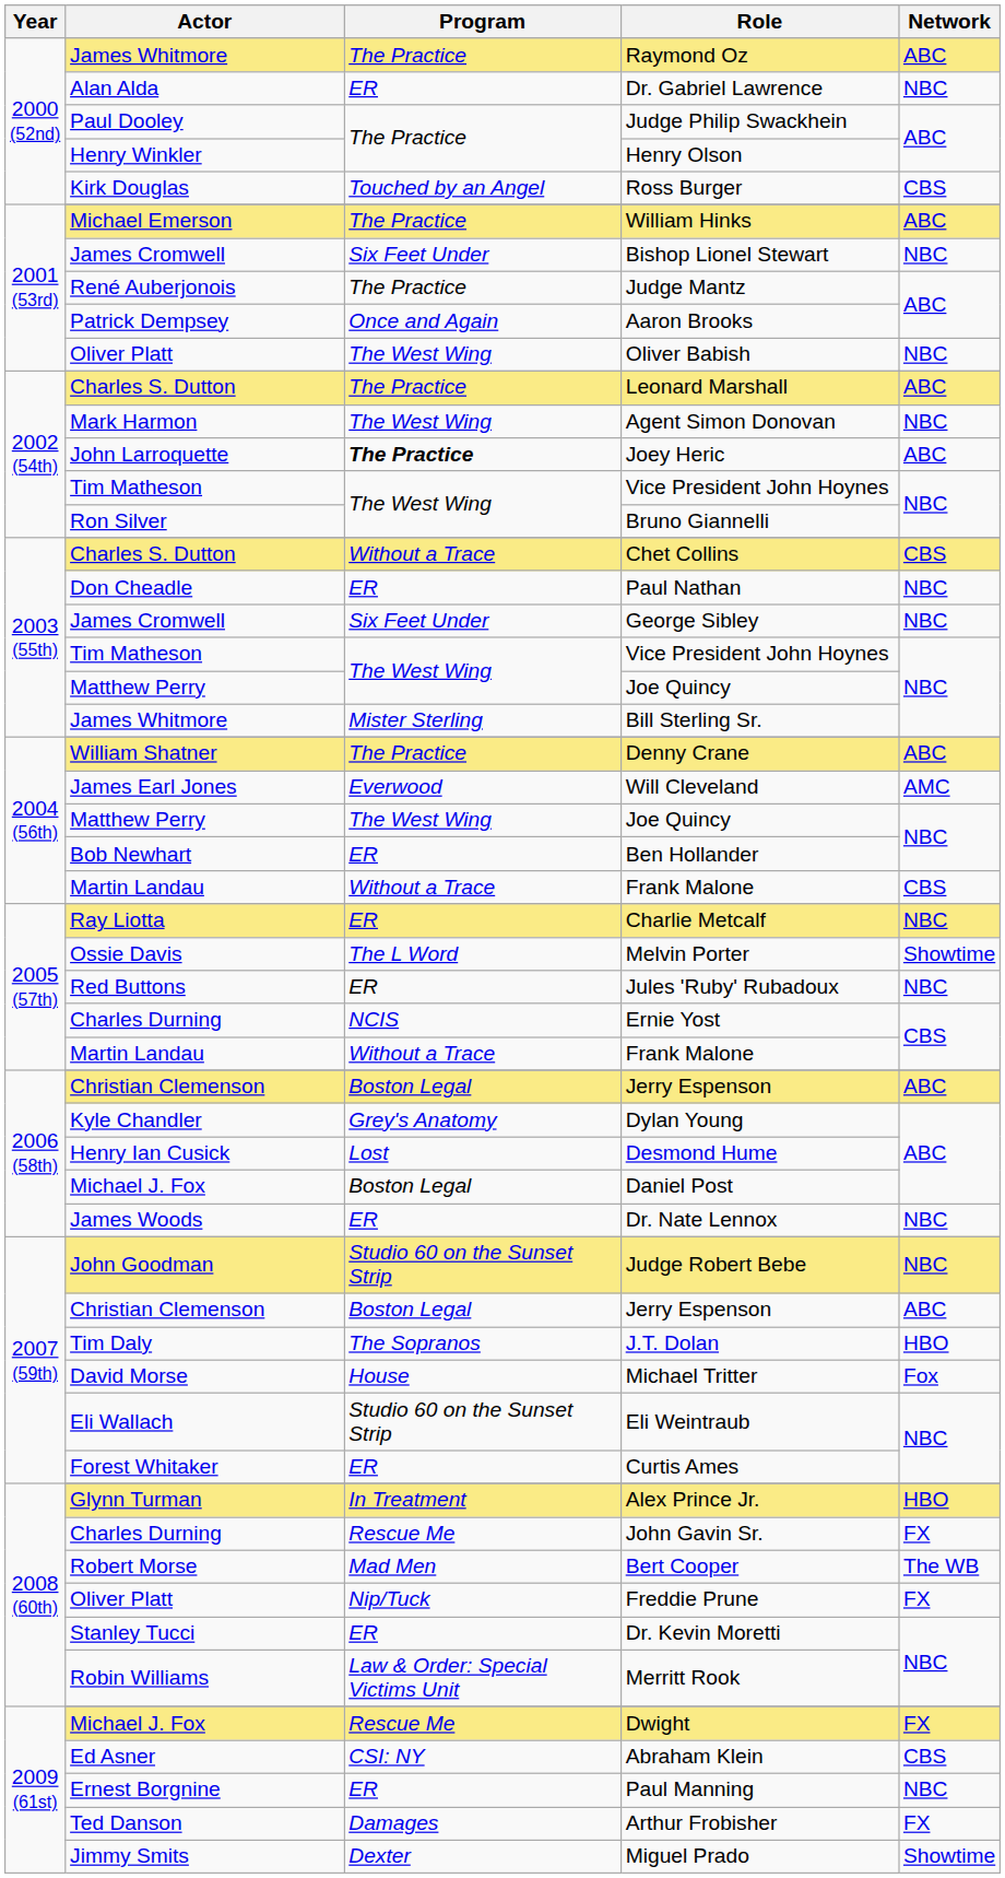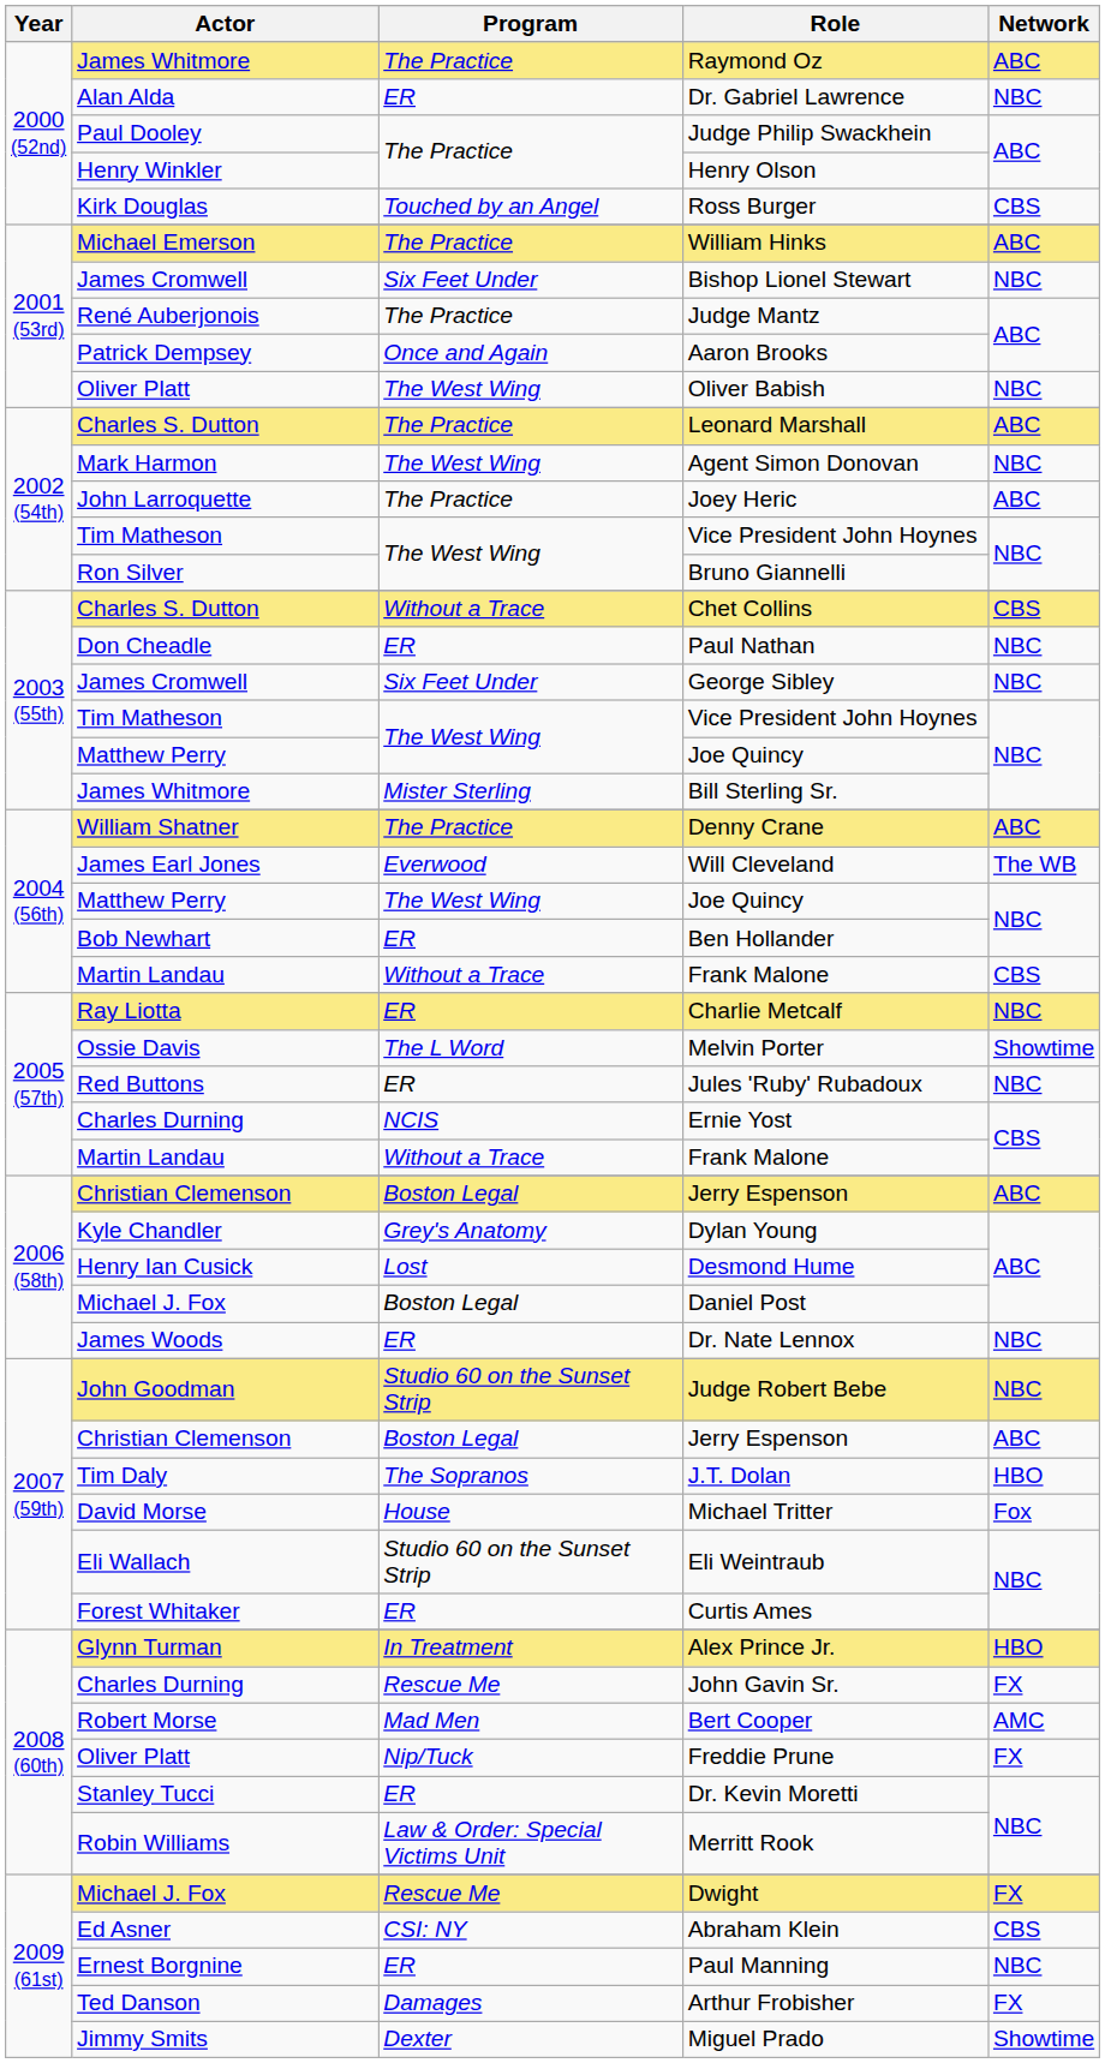 <table class="wikitable" style="width:86%">
 <tr style="background:#bebebe;">
 <th style="width:5%;">Year</th>
 <th style="width:30%;">Actor</th>
 <th style="width:30%;">Program</th>
 <th style="width:30%;">Role</th>
 <th style="width:5%;">Network</th>
 </tr>
 <tr>
 <td rowspan="6" style="text-align:center"><a href='#'>2000</a><br><small><a href='#'>(52nd)</a></small><br></td>
 </tr>
 <tr>
 <td style="background:#FAEB86"><a href='#'>James Whitmore</a></td>
 <td style="background:#FAEB86"><em><a href='#'>The Practice</a></em></td>
 <td style="background:#FAEB86">Raymond Oz</td>
 <td style="background:#FAEB86"><a href='#'>ABC</a></td>
 </tr>
 <tr>
 <td><a href='#'>Alan Alda</a></td>
 <td><em><a href='#'>ER</a></em></td>
 <td>Dr. Gabriel Lawrence</td>
 <td><a href='#'>NBC</a></td>
 </tr>
 <tr>
 <td><a href='#'>Paul Dooley</a></td>
 <td rowspan="2"><em>The Practice</em></td>
 <td>Judge Philip Swackhein</td>
 <td rowspan="2"><a href='#'>ABC</a></td>
 </tr>
 <tr>
 <td><a href='#'>Henry Winkler</a></td>
 <td>Henry Olson</td>
 </tr>
 <tr>
 <td><a href='#'>Kirk Douglas</a></td>
 <td><em><a href='#'>Touched by an Angel</a></em></td>
 <td>Ross Burger</td>
 <td><a href='#'>CBS</a></td>
 </tr>
 <tr>
 <td rowspan=6 style="text-align:center"><a href='#'>2001</a><br><small><a href='#'>(53rd)</a></small><br></td>
 </tr>
 <tr>
 <td style="background:#FAEB86"><a href='#'>Michael Emerson</a></td>
 <td style="background:#FAEB86"><em><a href='#'>The Practice</a></em></td>
 <td style="background:#FAEB86">William Hinks</td>
 <td style="background:#FAEB86"><a href='#'>ABC</a></td>
 </tr>
 <tr>
 <td><a href='#'>James Cromwell</a></td>
 <td><em><a href='#'>Six Feet Under</a></em></td>
 <td>Bishop Lionel Stewart</td>
 <td><a href='#'>NBC</a></td>
 </tr>
 <tr>
 <td><a href='#'>René Auberjonois</a></td>
 <td><em>The Practice</em></td>
 <td>Judge Mantz</td>
 <td rowspan="2"><a href='#'>ABC</a></td>
 </tr>
 <tr>
 <td><a href='#'>Patrick Dempsey</a></td>
 <td><em><a href='#'>Once and Again</a></em></td>
 <td>Aaron Brooks</td>
 </tr>
 <tr>
 <td><a href='#'>Oliver Platt</a></td>
 <td><em><a href='#'>The West Wing</a></em></td>
 <td>Oliver Babish</td>
 <td><a href='#'>NBC</a></td>
 </tr>
 <tr>
 <td rowspan="6" style="text-align:center"><a href='#'>2002</a><br><small><a href='#'>(54th)</a></small><br></td>
 </tr>
 <tr>
 <td style="background:#FAEB86"><a href='#'>Charles S. Dutton</a></td>
 <td style="background:#FAEB86"><em><a href='#'>The Practice</a></em></td>
 <td style="background:#FAEB86">Leonard Marshall</td>
 <td style="background:#FAEB86"><a href='#'>ABC</a></td>
 </tr>
 <tr>
 <td><a href='#'>Mark Harmon</a></td>
 <td><em><a href='#'>The West Wing</a></em></td>
 <td>Agent Simon Donovan</td>
 <td><a href='#'>NBC</a></td>
 </tr>
 <tr>
 <td><a href='#'>John Larroquette</a></td>
-<td><strong><em>The Practice</em></strong></td>
+<td><em>The Practice</em></td>
 <td>Joey Heric</td>
 <td><a href='#'>ABC</a></td>
 </tr>
 <tr>
 <td><a href='#'>Tim Matheson</a></td>
 <td rowspan="2"><em>The West Wing</em></td>
 <td>Vice President John Hoynes</td>
 <td rowspan="2"><a href='#'>NBC</a></td>
 </tr>
 <tr>
 <td><a href='#'>Ron Silver</a></td>
 <td>Bruno Giannelli</td>
 </tr>
 <tr>
 <td rowspan="7" style="text-align:center"><a href='#'>2003</a><br><small><a href='#'>(55th)</a></small><br></td>
 </tr>
 <tr>
 <td style="background:#FAEB86"><a href='#'>Charles S. Dutton</a></td>
 <td style="background:#FAEB86"><em><a href='#'>Without a Trace</a></em></td>
 <td style="background:#FAEB86">Chet Collins</td>
 <td style="background:#FAEB86"><a href='#'>CBS</a></td>
 </tr>
 <tr>
 <td><a href='#'>Don Cheadle</a></td>
 <td><em><a href='#'>ER</a></em></td>
 <td>Paul Nathan</td>
 <td><a href='#'>NBC</a></td>
 </tr>
 <tr>
 <td><a href='#'>James Cromwell</a></td>
 <td><em><a href='#'>Six Feet Under</a></em></td>
 <td>George Sibley</td>
 <td><a href='#'>NBC</a></td>
 </tr>
 <tr>
 <td><a href='#'>Tim Matheson</a></td>
 <td rowspan="2"><em><a href='#'>The West Wing</a></em></td>
 <td>Vice President John Hoynes</td>
 <td rowspan="3"><a href='#'>NBC</a></td>
 </tr>
 <tr>
 <td><a href='#'>Matthew Perry</a></td>
 <td>Joe Quincy</td>
 </tr>
 <tr>
 <td><a href='#'>James Whitmore</a></td>
 <td><em><a href='#'>Mister Sterling</a></em></td>
 <td>Bill Sterling Sr.</td>
 </tr>
 <tr>
 <td rowspan="6" style="text-align:center"><a href='#'>2004</a><br><small><a href='#'>(56th)</a></small><br></td>
 </tr>
 <tr>
 <td style="background:#FAEB86"><a href='#'>William Shatner</a></td>
 <td style="background:#FAEB86"><em><a href='#'>The Practice</a></em></td>
 <td style="background:#FAEB86">Denny Crane</td>
 <td style="background:#FAEB86"><a href='#'>ABC</a></td>
 </tr>
 <tr>
 <td><a href='#'>James Earl Jones</a></td>
 <td><em><a href='#'>Everwood</a></em></td>
 <td>Will Cleveland</td>
-<td><a href='#'>AMC</a></td>
+<td><a href='#'>The WB</a></td>
 </tr>
 <tr>
 <td><a href='#'>Matthew Perry</a></td>
 <td><em><a href='#'>The West Wing</a></em></td>
 <td>Joe Quincy</td>
 <td rowspan="2"><a href='#'>NBC</a></td>
 </tr>
 <tr>
 <td><a href='#'>Bob Newhart</a></td>
 <td><em><a href='#'>ER</a></em></td>
 <td>Ben Hollander</td>
 </tr>
 <tr>
 <td><a href='#'>Martin Landau</a></td>
 <td><em><a href='#'>Without a Trace</a></em></td>
 <td>Frank Malone</td>
 <td><a href='#'>CBS</a></td>
 </tr>
 <tr>
 <td rowspan="6" style="text-align:center"><a href='#'>2005</a><br><small><a href='#'>(57th)</a></small><br></td>
 </tr>
 <tr>
 <td style="background:#FAEB86"><a href='#'>Ray Liotta</a></td>
 <td style="background:#FAEB86"><em><a href='#'>ER</a></em></td>
 <td style="background:#FAEB86">Charlie Metcalf</td>
 <td style="background:#FAEB86"><a href='#'>NBC</a></td>
 </tr>
 <tr>
 <td><a href='#'>Ossie Davis</a></td>
 <td><em><a href='#'>The L Word</a></em></td>
 <td>Melvin Porter</td>
 <td><a href='#'>Showtime</a></td>
 </tr>
 <tr>
 <td><a href='#'>Red Buttons</a></td>
 <td><em>ER</em></td>
 <td>Jules 'Ruby' Rubadoux</td>
 <td><a href='#'>NBC</a></td>
 </tr>
 <tr>
 <td><a href='#'>Charles Durning</a></td>
 <td><em><a href='#'>NCIS</a></em></td>
 <td>Ernie Yost</td>
 <td rowspan="2"><a href='#'>CBS</a></td>
 </tr>
 <tr>
 <td><a href='#'>Martin Landau</a></td>
 <td><em><a href='#'>Without a Trace</a></em></td>
 <td>Frank Malone</td>
 </tr>
 <tr>
 <td rowspan="6" style="text-align:center"><a href='#'>2006</a><br><small><a href='#'>(58th)</a></small><br></td>
 </tr>
 <tr>
 <td style="background:#FAEB86"><a href='#'>Christian Clemenson</a></td>
 <td style="background:#FAEB86"><em><a href='#'>Boston Legal</a></em></td>
 <td style="background:#FAEB86">Jerry Espenson</td>
 <td style="background:#FAEB86"><a href='#'>ABC</a></td>
 </tr>
 <tr>
 <td><a href='#'>Kyle Chandler</a></td>
 <td><em><a href='#'>Grey's Anatomy</a></em></td>
 <td>Dylan Young</td>
 <td rowspan=3><a href='#'>ABC</a></td>
 </tr>
 <tr>
 <td><a href='#'>Henry Ian Cusick</a></td>
 <td><em><a href='#'>Lost</a></em></td>
 <td><a href='#'>Desmond Hume</a></td>
 </tr>
 <tr>
 <td><a href='#'>Michael J. Fox</a></td>
 <td><em>Boston Legal</em></td>
 <td>Daniel Post</td>
 </tr>
 <tr>
 <td><a href='#'>James Woods</a></td>
 <td><em><a href='#'>ER</a></em></td>
 <td>Dr. Nate Lennox</td>
 <td><a href='#'>NBC</a></td>
 </tr>
 <tr>
 <td rowspan="7" style="text-align:center"><a href='#'>2007</a><br><small><a href='#'>(59th)</a></small><br></td>
 </tr>
 <tr>
 <td style="background:#FAEB86"><a href='#'>John Goodman</a></td>
 <td style="background:#FAEB86"><em><a href='#'>Studio 60 on the Sunset Strip</a></em></td>
 <td style="background:#FAEB86">Judge Robert Bebe</td>
 <td style="background:#FAEB86"><a href='#'>NBC</a></td>
 </tr>
 <tr>
 <td><a href='#'>Christian Clemenson</a></td>
 <td><em><a href='#'>Boston Legal</a></em></td>
 <td>Jerry Espenson</td>
 <td><a href='#'>ABC</a></td>
 </tr>
 <tr>
 <td><a href='#'>Tim Daly</a></td>
 <td><em><a href='#'>The Sopranos</a></em></td>
 <td><a href='#'>J.T. Dolan</a></td>
 <td><a href='#'>HBO</a></td>
 </tr>
 <tr>
 <td><a href='#'>David Morse</a></td>
 <td><em><a href='#'>House</a></em></td>
 <td>Michael Tritter</td>
 <td><a href='#'>Fox</a></td>
 </tr>
 <tr>
 <td><a href='#'>Eli Wallach</a></td>
 <td><em>Studio 60 on the Sunset Strip</em></td>
 <td>Eli Weintraub</td>
 <td rowspan="2"><a href='#'>NBC</a></td>
 </tr>
 <tr>
 <td><a href='#'>Forest Whitaker</a></td>
 <td><em><a href='#'>ER</a></em></td>
 <td>Curtis Ames</td>
 </tr>
 <tr>
 <td rowspan="7" style="text-align:center"><a href='#'>2008</a><br><small><a href='#'>(60th)</a></small><br></td>
 </tr>
 <tr>
 <td style="background:#FAEB86"><a href='#'>Glynn Turman</a></td>
 <td style="background:#FAEB86"><em><a href='#'>In Treatment</a></em></td>
 <td style="background:#FAEB86">Alex Prince Jr.</td>
 <td style="background:#FAEB86"><a href='#'>HBO</a></td>
 </tr>
 <tr>
 <td><a href='#'>Charles Durning</a></td>
 <td><em><a href='#'>Rescue Me</a></em></td>
 <td>John Gavin Sr.</td>
 <td><a href='#'>FX</a></td>
 </tr>
 <tr>
 <td><a href='#'>Robert Morse</a></td>
 <td><em><a href='#'>Mad Men</a></em></td>
 <td><a href='#'>Bert Cooper</a></td>
-<td><a href='#'>The WB</a></td>
+<td><a href='#'>AMC</a></td>
 </tr>
 <tr>
 <td><a href='#'>Oliver Platt</a></td>
 <td><em><a href='#'>Nip/Tuck</a></em></td>
 <td>Freddie Prune</td>
 <td><a href='#'>FX</a></td>
 </tr>
 <tr>
 <td><a href='#'>Stanley Tucci</a></td>
 <td><em><a href='#'>ER</a></em></td>
 <td>Dr. Kevin Moretti</td>
 <td rowspan="2"><a href='#'>NBC</a></td>
 </tr>
 <tr>
 <td><a href='#'>Robin Williams</a></td>
 <td><em><a href='#'>Law & Order: Special Victims Unit</a></em></td>
 <td>Merritt Rook</td>
 </tr>
 <tr>
 <td rowspan=6 style="text-align:center"><a href='#'>2009</a><br><small><a href='#'>(61st)</a></small><br></td>
 </tr>
 <tr>
 <td style="background:#FAEB86"><a href='#'>Michael J. Fox</a></td>
 <td style="background:#FAEB86"><em><a href='#'>Rescue Me</a></em></td>
 <td style="background:#FAEB86">Dwight</td>
 <td style="background:#FAEB86"><a href='#'>FX</a></td>
 </tr>
 <tr>
 <td><a href='#'>Ed Asner</a></td>
 <td><em><a href='#'>CSI: NY</a></em></td>
 <td>Abraham Klein</td>
 <td><a href='#'>CBS</a></td>
 </tr>
 <tr>
 <td><a href='#'>Ernest Borgnine</a></td>
 <td><em><a href='#'>ER</a></em></td>
 <td>Paul Manning</td>
 <td><a href='#'>NBC</a></td>
 </tr>
 <tr>
 <td><a href='#'>Ted Danson</a></td>
 <td><em><a href='#'>Damages</a></em></td>
 <td>Arthur Frobisher</td>
 <td><a href='#'>FX</a></td>
 </tr>
 <tr>
 <td><a href='#'>Jimmy Smits</a></td>
 <td><em><a href='#'>Dexter</a></em></td>
 <td>Miguel Prado</td>
 <td><a href='#'>Showtime</a></td>
 </tr>
 </table>
